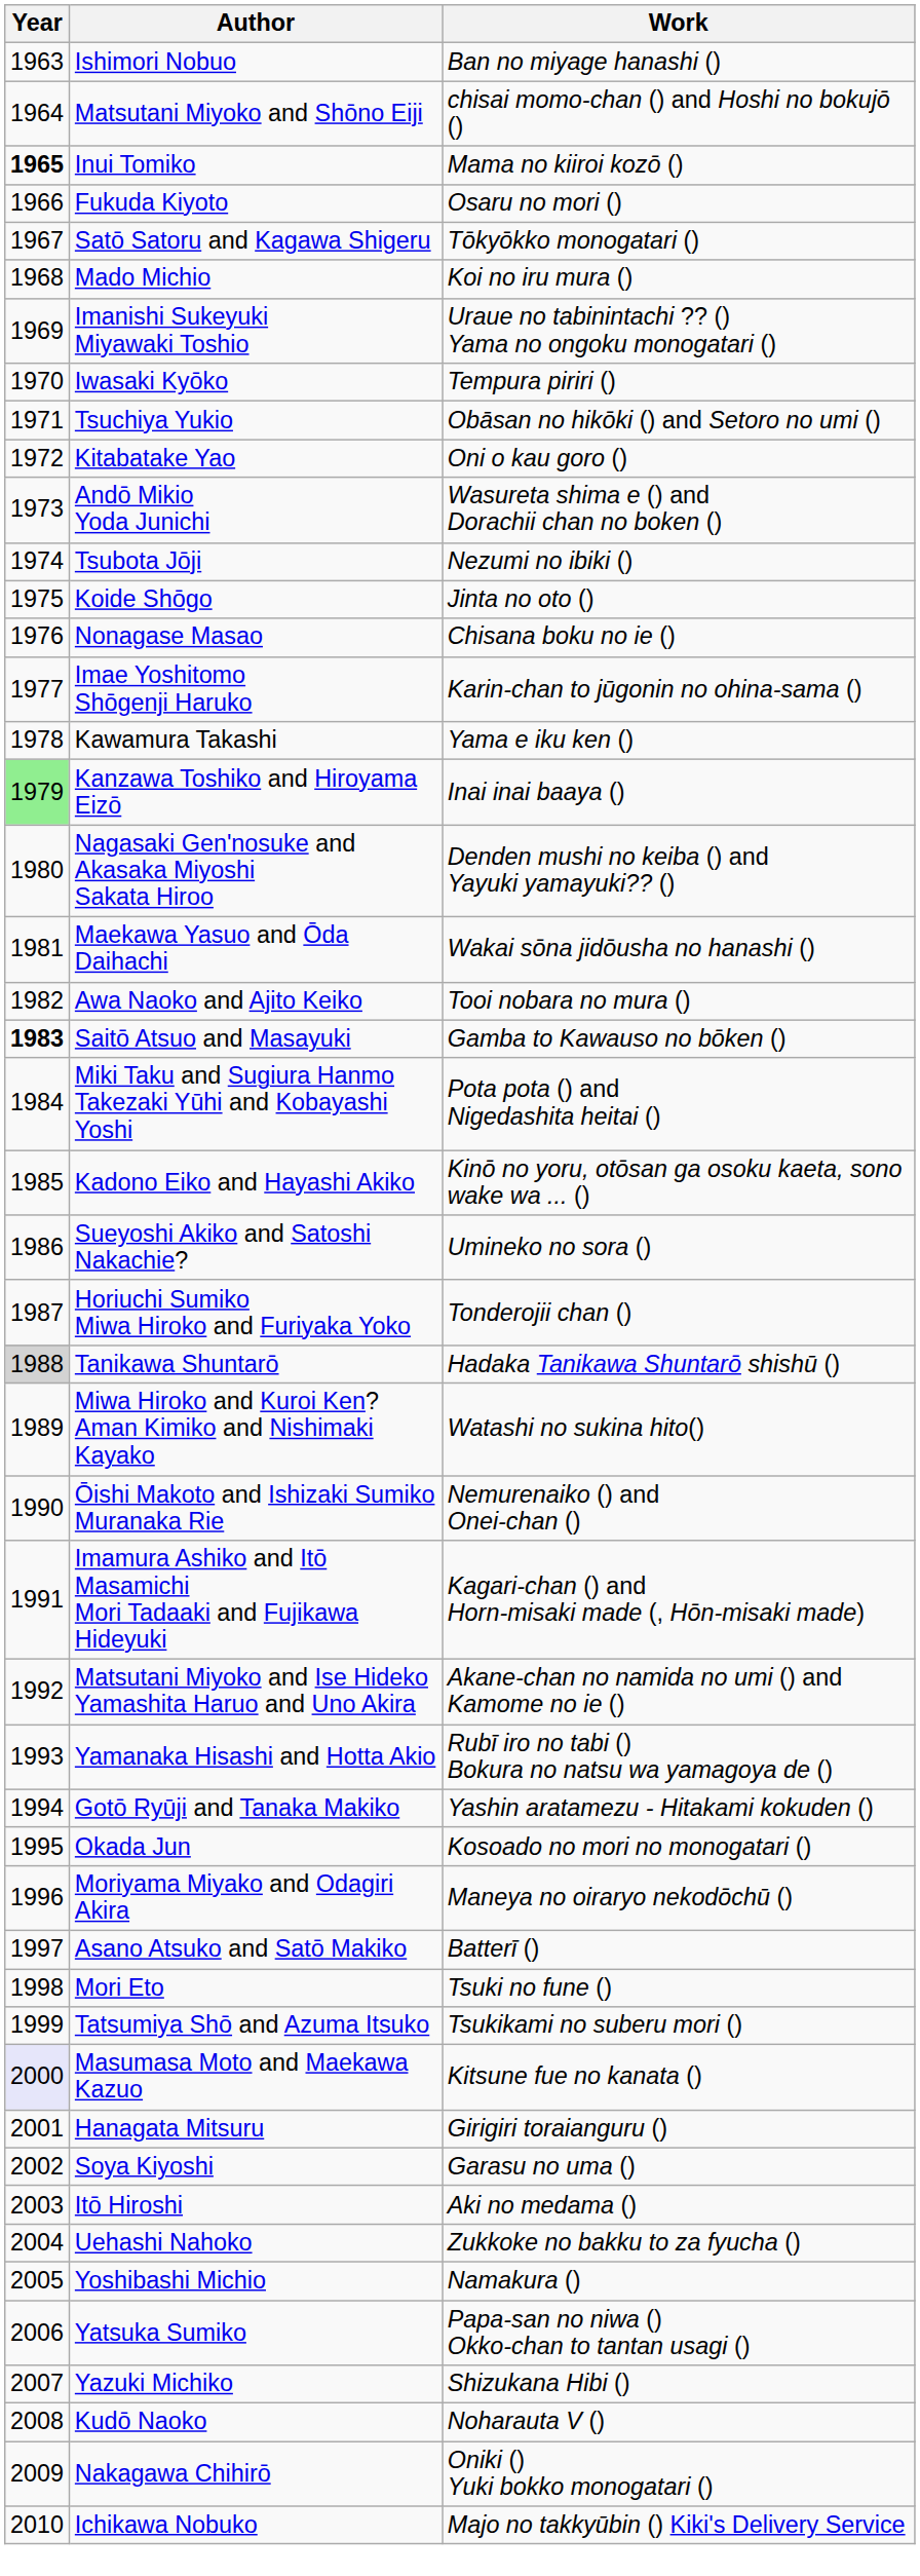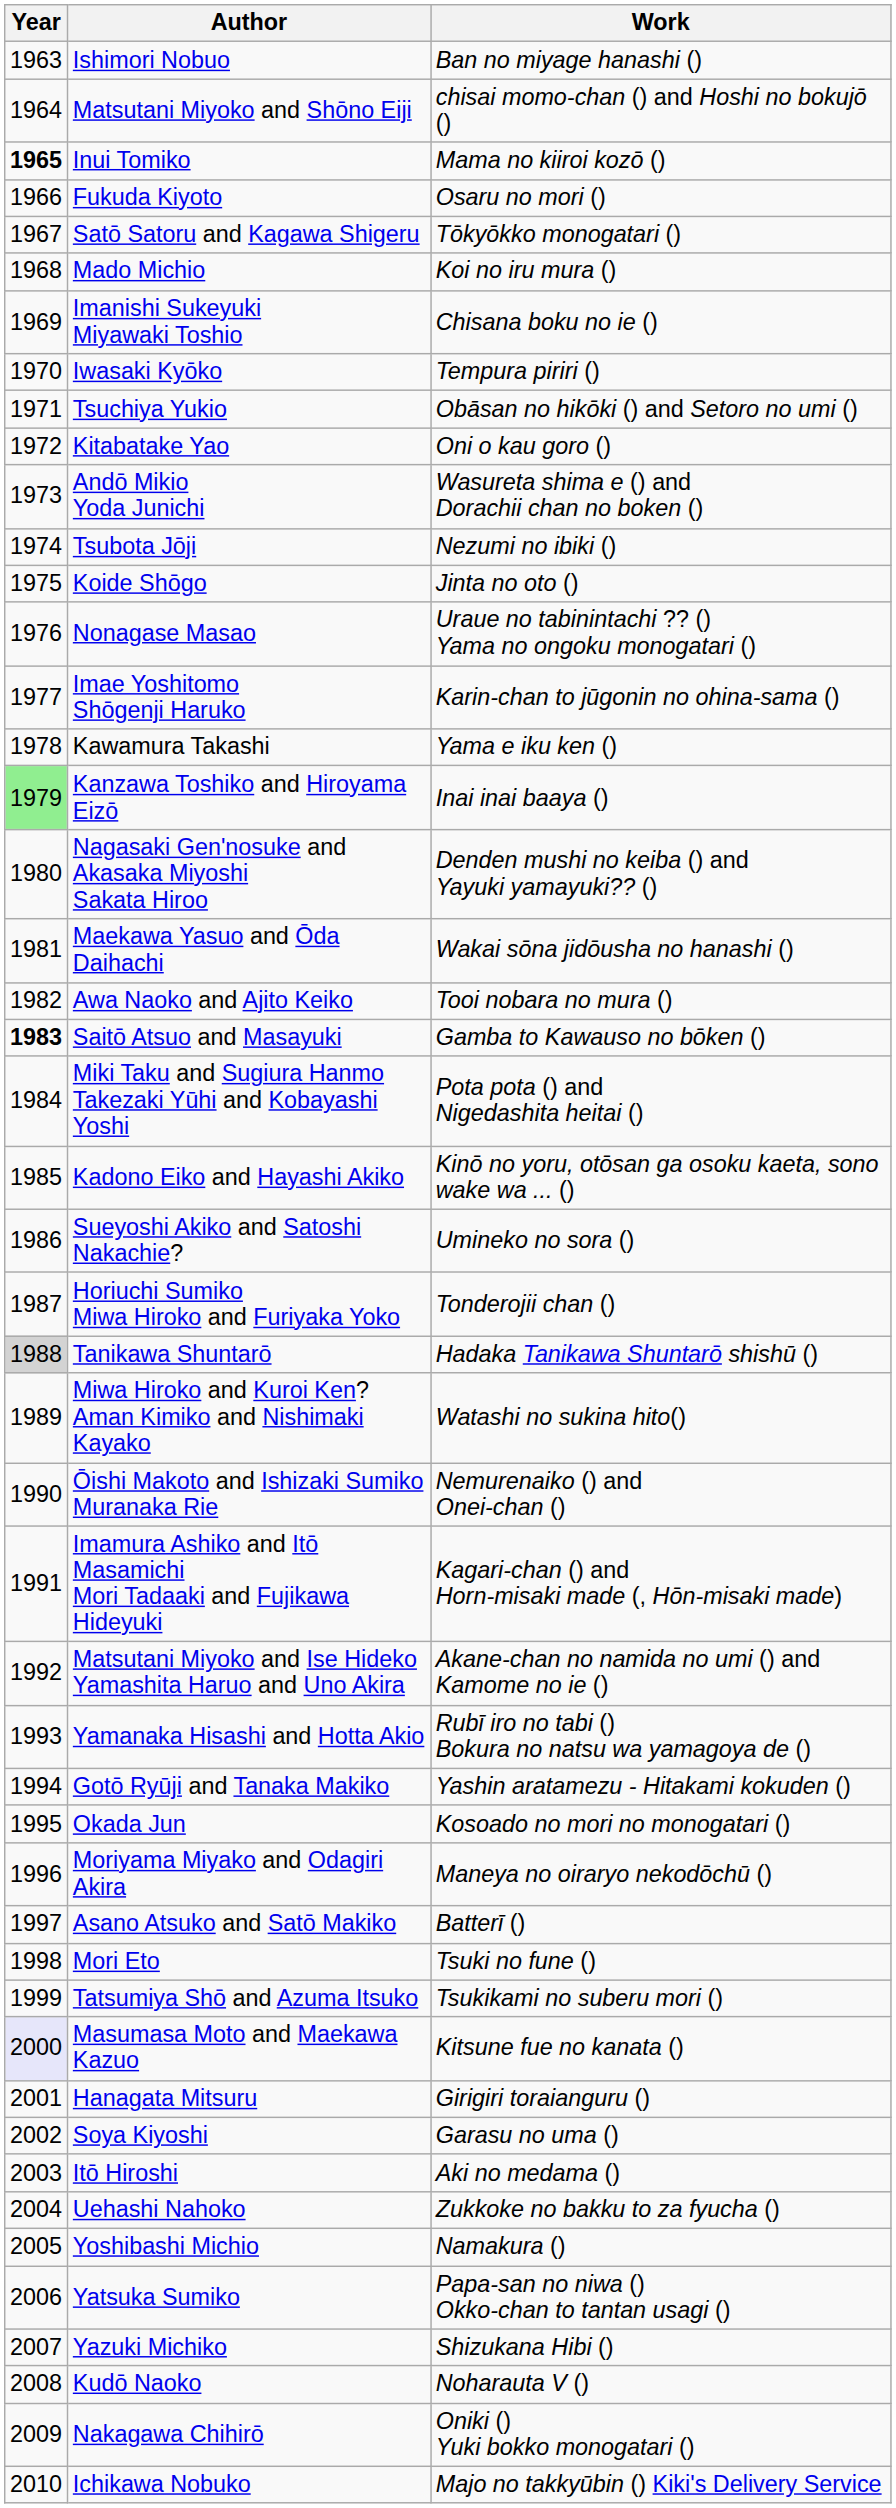 <table class="wikitable sortable zebra">
 <tr>
 <th>Year</th>
 <th>Author</th>
 <th>Work</th>
 </tr>
 <tr>
 <td>1963</td>
 <td><a href='#'>Ishimori Nobuo</a></td>
 <td><em>Ban no miyage hanashi</em> ()</td>
 </tr>
 <tr>
 <td>1964</td>
 <td><a href='#'>Matsutani Miyoko</a> and <a href='#'>Shōno Eiji</a></td>
 <td><em>chisai momo-chan</em> () and <em>Hoshi no bokujō</em> ()</td>
 </tr>
 <tr>
 <td><strong>1965</strong></td>
 <td><a href='#'>Inui Tomiko</a></td>
 <td><em>Mama no kiiroi kozō</em> ()</td>
 </tr>
 <tr>
 <td>1966</td>
 <td><a href='#'>Fukuda Kiyoto</a></td>
 <td><em>Osaru no mori</em> ()</td>
 </tr>
 <tr>
 <td>1967</td>
 <td><a href='#'>Satō Satoru</a> and <a href='#'>Kagawa Shigeru</a></td>
 <td><em>Tōkyōkko monogatari</em> ()</td>
 </tr>
 <tr>
 <td>1968</td>
 <td><a href='#'>Mado Michio</a></td>
 <td><em>Koi no iru mura</em> ()</td>
 </tr>
 <tr>
 <td>1969</td>
 <td><a href='#'>Imanishi Sukeyuki</a> <br><a href='#'>Miyawaki Toshio</a></td>
-<td><em>Uraue no tabinintachi</em> ?? () <br> <em>Yama no ongoku monogatari</em> ()</td>
+<td><em>Chisana boku no ie</em> ()</td>
 </tr>
 <tr>
 <td>1970</td>
 <td><a href='#'>Iwasaki Kyōko</a></td>
 <td><em>Tempura piriri</em> ()</td>
 </tr>
 <tr>
 <td>1971</td>
 <td><a href='#'>Tsuchiya Yukio</a></td>
 <td><em>Obāsan no hikōki</em> () and <em>Setoro no umi</em> ()</td>
 </tr>
 <tr>
 <td>1972</td>
 <td><a href='#'>Kitabatake Yao</a></td>
 <td><em>Oni o kau goro</em>  ()</td>
 </tr>
 <tr>
 <td>1973</td>
 <td><a href='#'>Andō Mikio</a> <br> <a href='#'>Yoda Junichi</a></td>
 <td><em>Wasureta shima e</em> () and <br> <em>Dorachii chan no boken</em> ()</td>
 </tr>
 <tr>
 <td>1974</td>
 <td><a href='#'>Tsubota Jōji</a></td>
 <td><em>Nezumi no ibiki</em> ()</td>
 </tr>
 <tr>
 <td>1975</td>
 <td><a href='#'>Koide Shōgo</a></td>
 <td><em>Jinta no oto</em> ()</td>
 </tr>
 <tr>
 <td>1976</td>
 <td><a href='#'>Nonagase Masao</a></td>
-<td><em>Chisana boku no ie</em> ()</td>
+<td><em>Uraue no tabinintachi</em> ?? () <br> <em>Yama no ongoku monogatari</em> ()</td>
 </tr>
 <tr>
 <td>1977</td>
 <td><a href='#'>Imae Yoshitomo</a> <br><a href='#'>Shōgenji Haruko</a></td>
 <td><em>Karin-chan to jūgonin no ohina-sama</em> ()</td>
 </tr>
 <tr>
 <td>1978</td>
 <td>Kawamura Takashi</td>
 <td><em>Yama e iku ken</em> ()</td>
 </tr>
 <tr>
 <td style="background: lightgreen;">1979</td>
 <td><a href='#'>Kanzawa Toshiko</a> and <a href='#'>Hiroyama Eizō</a></td>
 <td><em>Inai inai baaya</em> ()</td>
 </tr>
 <tr>
 <td>1980</td>
 <td><a href='#'>Nagasaki Gen'nosuke</a> and <a href='#'>Akasaka Miyoshi</a> <br><a href='#'>Sakata Hiroo</a></td>
 <td><em>Denden mushi no keiba</em> () and <br><em>Yayuki yamayuki??</em> ()</td>
 </tr>
 <tr>
 <td>1981</td>
 <td><a href='#'>Maekawa Yasuo</a> and <a href='#'>Ōda Daihachi</a></td>
 <td><em>Wakai sōna jidōusha no hanashi</em> ()</td>
 </tr>
 <tr>
 <td>1982</td>
 <td><a href='#'>Awa Naoko</a> and <a href='#'>Ajito Keiko</a></td>
 <td><em>Tooi nobara no mura</em> ()</td>
 </tr>
 <tr>
 <td><strong>1983</strong></td>
 <td><a href='#'>Saitō Atsuo</a> and <a href='#'>Masayuki</a> </td>
 <td><em>Gamba to Kawauso no bōken</em> ()</td>
 </tr>
 <tr>
 <td>1984</td>
 <td><a href='#'>Miki Taku</a> and <a href='#'>Sugiura Hanmo</a> <br> <a href='#'>Takezaki Yūhi</a> and <a href='#'>Kobayashi Yoshi</a></td>
 <td><em>Pota pota</em> () and <br> <em>Nigedashita heitai</em> ()</td>
 </tr>
 <tr>
 <td>1985</td>
 <td><a href='#'>Kadono Eiko</a> and <a href='#'>Hayashi Akiko</a></td>
 <td><em>Kinō no yoru, otōsan ga osoku kaeta, sono wake wa ...</em> ()</td>
 </tr>
 <tr>
 <td>1986</td>
 <td><a href='#'>Sueyoshi Akiko</a> and <a href='#'>Satoshi Nakachie</a>?</td>
 <td><em>Umineko no sora</em> ()</td>
 </tr>
 <tr>
 <td>1987</td>
 <td><a href='#'>Horiuchi Sumiko</a> <br><a href='#'>Miwa Hiroko</a> and <a href='#'>Furiyaka Yoko</a></td>
 <td><em>Tonderojii chan</em> ()</td>
 </tr>
 <tr>
 <td style="background: lightgrey;">1988</td>
 <td><a href='#'>Tanikawa Shuntarō</a></td>
 <td><em>Hadaka <a href='#'>Tanikawa Shuntarō</a> shishū</em> ()</td>
 </tr>
 <tr>
 <td>1989</td>
 <td><a href='#'>Miwa Hiroko</a> and <a href='#'>Kuroi Ken</a>? <br><a href='#'>Aman Kimiko</a> and <a href='#'>Nishimaki Kayako</a></td>
 <td><em>Watashi no sukina hito</em>()</td>
 </tr>
 <tr>
 <td>1990</td>
 <td><a href='#'>Ōishi Makoto</a> and <a href='#'>Ishizaki Sumiko</a><br><a href='#'>Muranaka Rie</a></td>
 <td><em>Nemurenaiko</em> () and <br><em>Onei-chan</em> ()</td>
 </tr>
 <tr>
 <td>1991</td>
 <td><a href='#'>Imamura Ashiko</a> and <a href='#'>Itō Masamichi</a> <br><a href='#'>Mori Tadaaki</a> and <a href='#'>Fujikawa Hideyuki</a></td>
 <td><em>Kagari-chan</em> () and <br><em>Horn-misaki made</em> (, <em>Hōn-misaki made</em>)</td>
 </tr>
 <tr>
 <td>1992</td>
 <td><a href='#'>Matsutani Miyoko</a> and <a href='#'>Ise Hideko</a> <br><a href='#'>Yamashita Haruo</a> and <a href='#'>Uno Akira</a></td>
 <td><em>Akane-chan no namida no umi</em> () and <br><em>Kamome no ie</em> ()</td>
 </tr>
 <tr>
 <td>1993</td>
 <td><a href='#'>Yamanaka Hisashi</a> and <a href='#'>Hotta Akio</a></td>
 <td><em>Rubī iro no tabi</em> () <br><em>Bokura no natsu wa yamagoya de</em> ()</td>
 </tr>
 <tr>
 <td>1994</td>
 <td><a href='#'>Gotō Ryūji</a> and <a href='#'>Tanaka Makiko</a></td>
 <td><em>Yashin aratamezu - Hitakami kokuden</em> ()</td>
 </tr>
 <tr>
 <td>1995</td>
 <td><a href='#'>Okada Jun</a></td>
 <td><em>Kosoado no mori no monogatari</em> ()</td>
 </tr>
 <tr>
 <td>1996</td>
 <td><a href='#'>Moriyama Miyako</a> and <a href='#'>Odagiri Akira</a></td>
 <td><em>Maneya no oiraryo nekodōchū</em> ()</td>
 </tr>
 <tr>
 <td>1997</td>
 <td><a href='#'>Asano Atsuko</a> and <a href='#'>Satō Makiko</a></td>
 <td><em>Batterī</em> ()</td>
 </tr>
 <tr>
 <td>1998</td>
 <td><a href='#'>Mori Eto</a></td>
 <td><em>Tsuki no fune</em> ()</td>
 </tr>
 <tr>
 <td>1999</td>
 <td><a href='#'>Tatsumiya Shō</a> and <a href='#'>Azuma Itsuko</a></td>
 <td><em>Tsukikami no suberu mori</em> ()</td>
 </tr>
 <tr>
 <td style="background: lavender;">2000</td>
 <td><a href='#'>Masumasa Moto</a> and <a href='#'>Maekawa Kazuo</a></td>
 <td><em>Kitsune fue no kanata</em> ()</td>
 </tr>
 <tr>
 <td>2001</td>
 <td><a href='#'>Hanagata Mitsuru</a></td>
 <td><em>Girigiri toraianguru</em> ()</td>
 </tr>
 <tr>
 <td>2002</td>
 <td><a href='#'>Soya Kiyoshi</a></td>
 <td><em>Garasu no uma</em> ()</td>
 </tr>
 <tr>
 <td>2003</td>
 <td><a href='#'>Itō Hiroshi</a></td>
 <td><em>Aki no medama</em> ()</td>
 </tr>
 <tr>
 <td>2004</td>
 <td><a href='#'>Uehashi Nahoko</a></td>
 <td><em>Zukkoke no bakku to za fyucha</em> ()</td>
 </tr>
 <tr>
 <td>2005</td>
 <td><a href='#'>Yoshibashi Michio</a></td>
 <td><em>Namakura</em> ()</td>
 </tr>
 <tr>
 <td>2006</td>
 <td><a href='#'>Yatsuka Sumiko</a></td>
 <td><em>Papa-san no niwa</em> () <br><em>Okko-chan to tantan usagi</em> ()</td>
 </tr>
 <tr>
 <td>2007</td>
 <td><a href='#'>Yazuki Michiko</a></td>
 <td><em>Shizukana Hibi</em> ()</td>
 </tr>
 <tr>
 <td>2008</td>
 <td><a href='#'>Kudō Naoko</a></td>
 <td><em>Noharauta V</em> ()</td>
 </tr>
 <tr>
 <td>2009</td>
 <td><a href='#'>Nakagawa Chihirō</a></td>
 <td><em>Oniki</em> () <br>  <em>Yuki bokko monogatari</em> ()</td>
 </tr>
 <tr>
 <td>2010</td>
 <td><a href='#'>Ichikawa Nobuko</a></td>
 <td><em>Majo no takkyūbin</em> () <a href='#'>Kiki's Delivery Service</a></td>
 </tr>
 </table>
